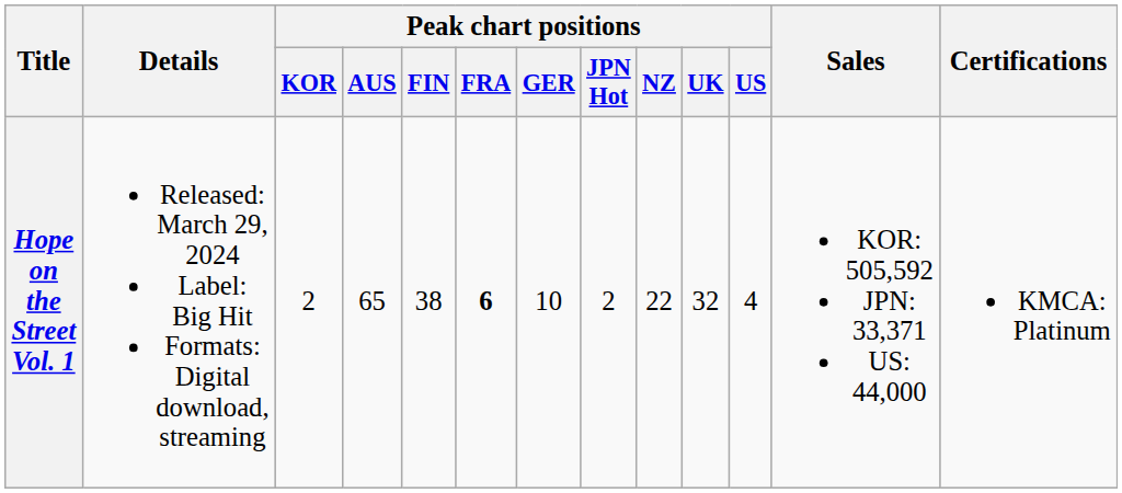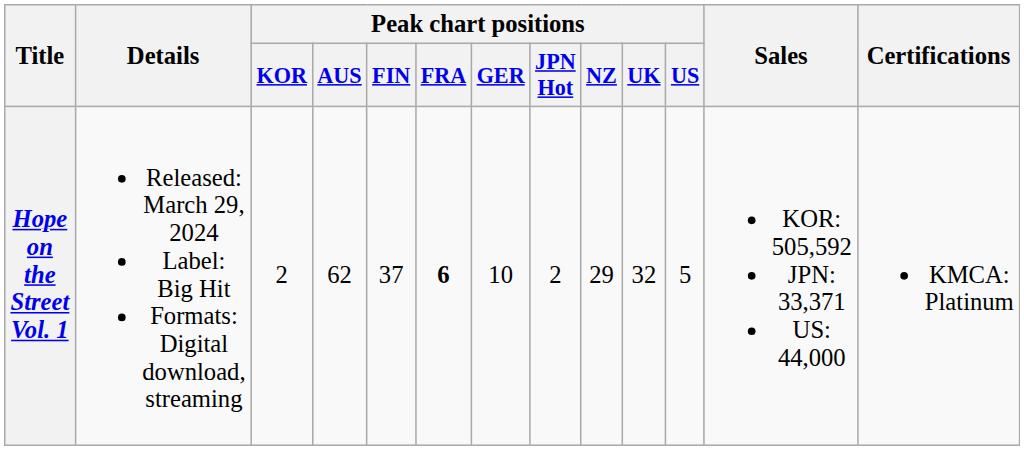 <table class="wikitable plainrowheaders" style="text-align:center;">
 <tr>
 <th scope="col" rowspan="2">Title</th>
 <th scope="col" rowspan="2">Details</th>
 <th scope="col" colspan="9">Peak chart positions</th>
 <th scope="col" rowspan="2">Sales</th>
 <th scope="col" rowspan="2">Certifications</th>
 </tr>
 <tr>
 <th scope="col" style="width:3em;font-size:90%;"><a href='#'>KOR</a><br></th>
 <th scope="col" style="width:3em;font-size:90%;"><a href='#'>AUS</a><br></th>
 <th scope="col" style="width:3em;font-size:90%;"><a href='#'>FIN</a><br></th>
 <th scope="col" style="width:3em;font-size:90%;"><a href='#'>FRA</a><br></th>
 <th scope="col" style="width:3em;font-size:90%;"><a href='#'>GER</a><br></th>
 <th scope="col" style="width:3em;font-size:90%;"><a href='#'>JPN<br>Hot</a><br></th>
 <th scope="col" style="width:3em;font-size:90%;"><a href='#'>NZ</a><br></th>
 <th scope="col" style="width:3em;font-size:90%;"><a href='#'>UK</a><br></th>
 <th scope="col" style="width:3em;font-size:90%;"><a href='#'>US</a><br></th>
 </tr>
 <tr>
 <th scope="row"><em><a href='#'>Hope on the Street Vol. 1</a></em></th>
 <td><br><ul><li>Released: March 29, 2024</li><li>Label: Big Hit</li><li>Formats: Digital download, streaming</li></ul></td>
 <td>2</td>
-<td>65</td>
-<td>38</td>
+<td>62</td>
+<td>37</td>
 <td><strong>6</strong></td>
 <td>10</td>
 <td>2</td>
-<td>22</td>
+<td>29</td>
 <td>32</td>
-<td>4</td>
+<td>5</td>
 <td><br><ul><li>KOR: 505,592</li><li>JPN: 33,371</li><li>US: 44,000</li></ul></td>
 <td><br><ul><li>KMCA: Platinum</li></ul></td>
 </tr>
 </table>
